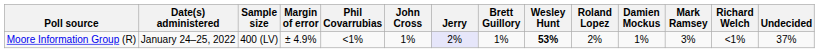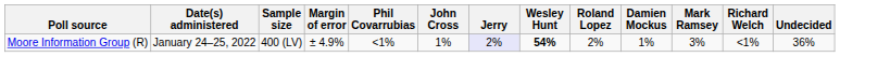 <table class="wikitable" style="font-size:90%;text-align:center;">
 <tr style="vertical-align:bottom">
 <th>Poll source</th>
 <th>Date(s)<br>administered</th>
 <th>Sample<br>size</th>
 <th>Margin<br>of error</th>
 <th style="width:60px;">Phil<br>Covarrubias</th>
 <th style="width:60px;">John<br>Cross</th>
 <th style="width:60px;">Jerry<br></th>
-<th style="width:60px;">Brett<br>Guillory</th>
 <th style="width:60px;">Wesley<br>Hunt</th>
 <th style="width:60px;">Roland<br>Lopez</th>
 <th style="width:60px;">Damien<br>Mockus</th>
 <th style="width:60px;">Mark<br>Ramsey</th>
 <th style="width:60px;">Richard<br>Welch</th>
 <th>Undecided</th>
 </tr>
 <tr>
 <td style="text-align:left;"><a href='#'>Moore Information Group</a> (R)</td>
 <td>January 24–25, 2022</td>
 <td>400 (LV)</td>
 <td>± 4.9%</td>
 <td><1%</td>
 <td>1%</td>
 <td style="background: lavender;">2%</td>
-<td>1%</td>
-<td><strong>53%</strong></td>
+<td><strong>54%</strong></td>
 <td>2%</td>
 <td>1%</td>
 <td>3%</td>
 <td><1%</td>
-<td>37%</td>
+<td>36%</td>
 </tr>
 </table>
